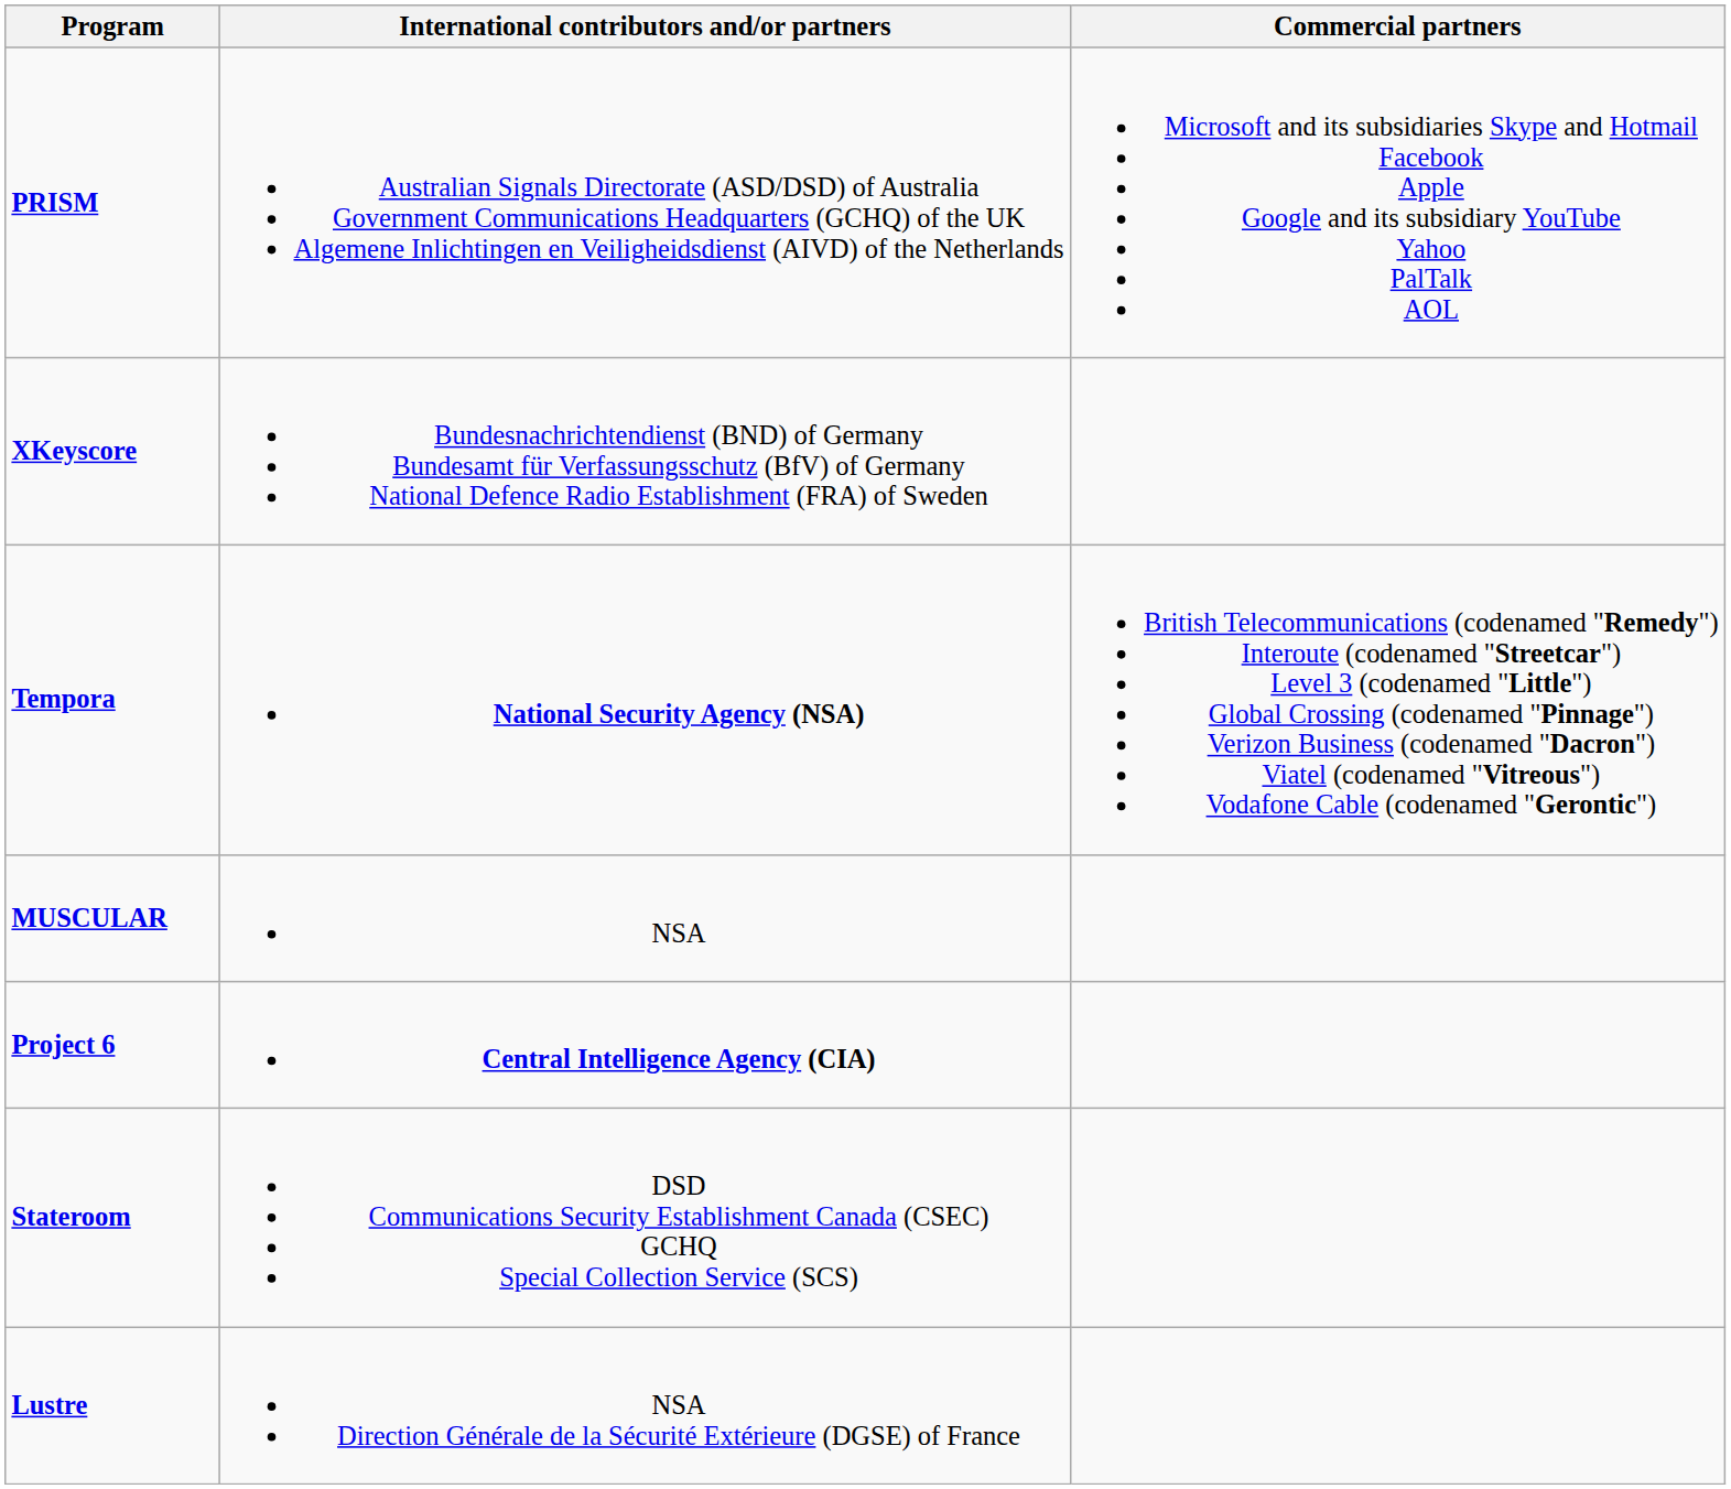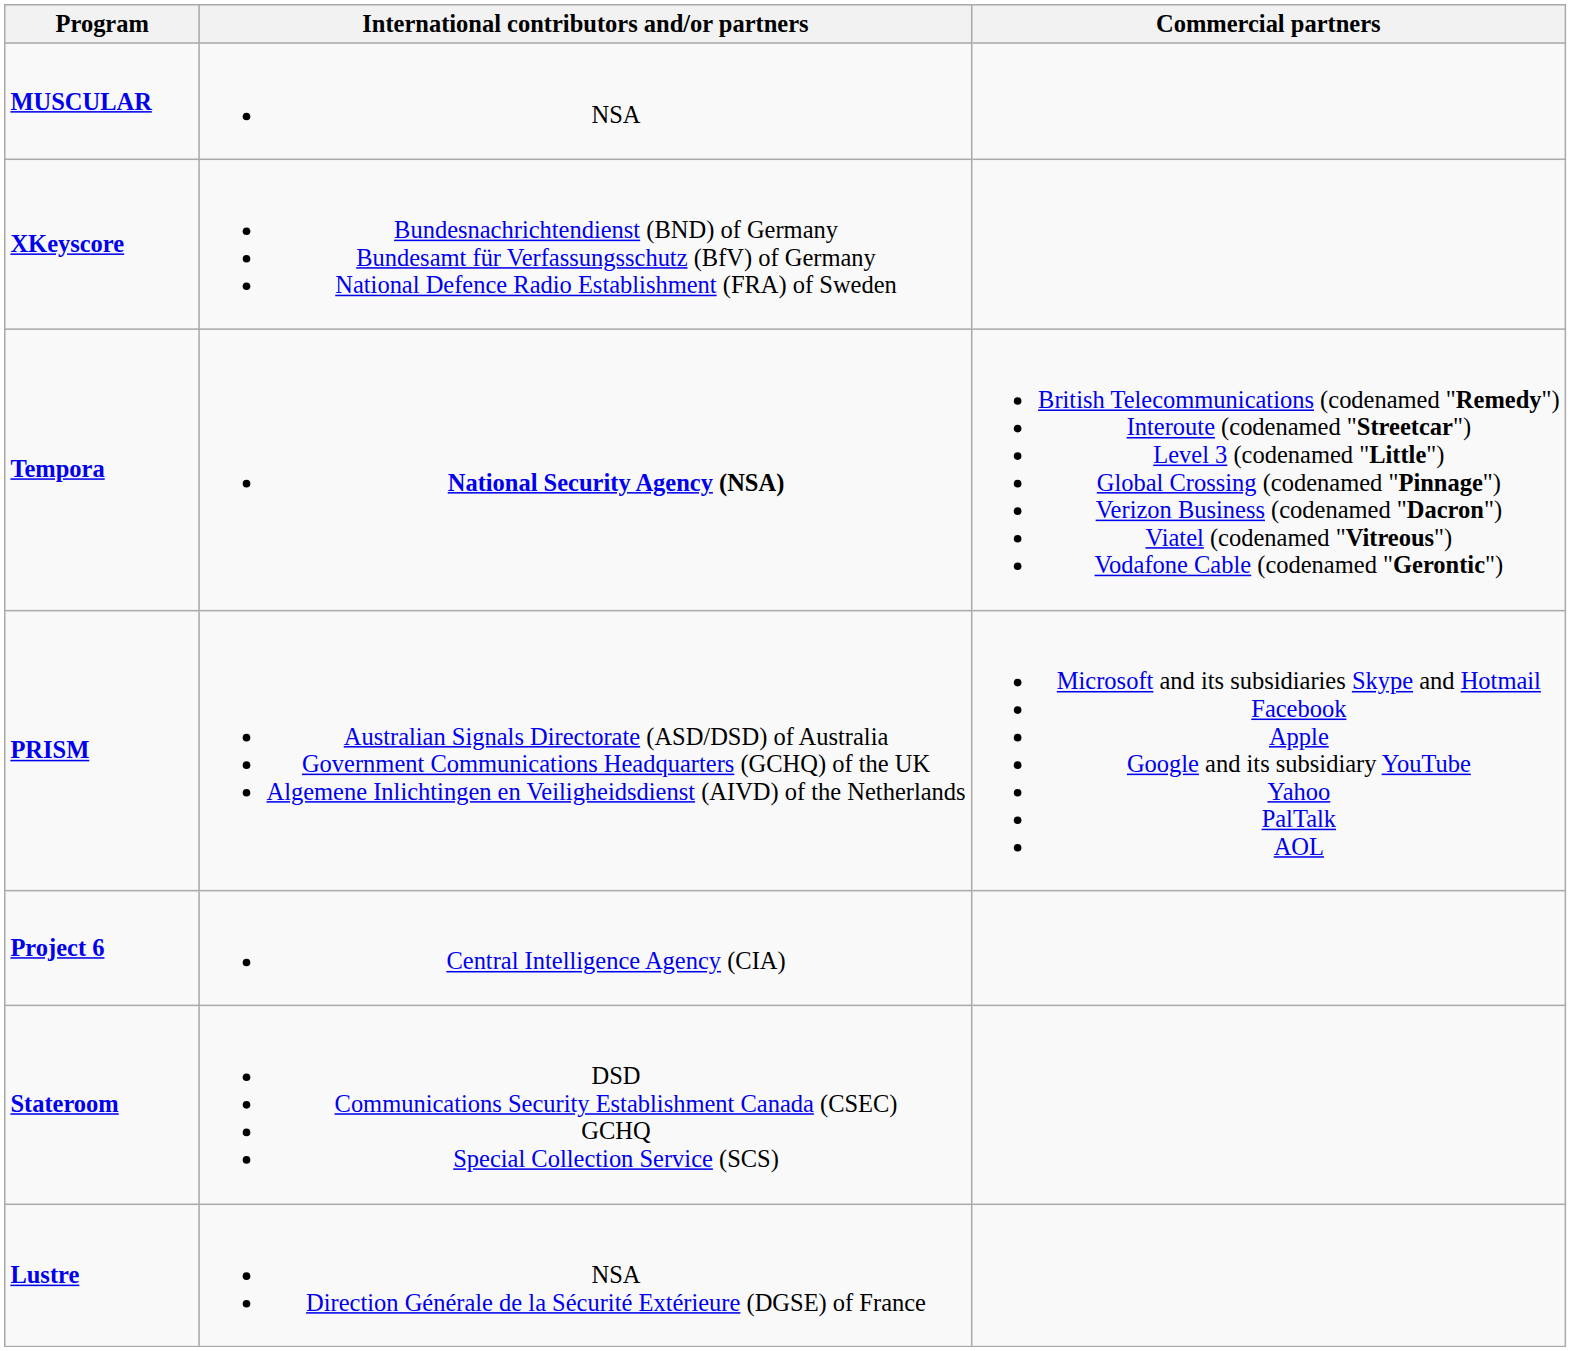 <table class="wikitable" style="text-align:center;">
 <tr>
 <th>Program</th>
 <th>International contributors and/or partners</th>
 <th>Commercial partners</th>
 </tr>
 <tr>
-<td style="text-align:left; width:120px;"> <strong><a href='#'>PRISM</a></strong></td>
-<td><br><ul><li> <a href='#'>Australian Signals Directorate</a> (ASD/DSD) of Australia</li><li> <a href='#'>Government Communications Headquarters</a> (GCHQ) of the UK</li><li> <a href='#'>Algemene Inlichtingen en Veiligheidsdienst</a> (AIVD) of the Netherlands</li></ul></td>
-<td><br><ul><li><a href='#'>Microsoft</a> and its subsidiaries <a href='#'>Skype</a> and <a href='#'>Hotmail</a></li><li><a href='#'>Facebook</a></li><li><a href='#'>Apple</a></li><li><a href='#'>Google</a> and its subsidiary <a href='#'>YouTube</a></li><li><a href='#'>Yahoo</a></li><li><a href='#'>PalTalk</a></li><li><a href='#'>AOL</a></li></ul></td>
+<td style="text-align:left;"> <strong><a href='#'>MUSCULAR</a></strong></td>
+<td><br><ul><li> NSA</li></ul></td>
+<td></td>
 </tr>
 <tr>
 <td align="left"> <strong><a href='#'>XKeyscore</a></strong></td>
 <td><br><ul><li> <a href='#'>Bundesnachrichtendienst</a> (BND) of Germany</li><li> <a href='#'>Bundesamt für Verfassungsschutz</a> (BfV) of Germany</li><li> <a href='#'>National Defence Radio Establishment</a> (FRA) of Sweden</li></ul></td>
 <td></td>
 </tr>
 <tr>
 <td align="left"> <strong><a href='#'>Tempora</a></strong></td>
 <td><strong><br><ul><li> <a href='#'>National Security Agency</a> (NSA)</li></ul></strong></td>
 <td><br><ul><li><a href='#'>British Telecommunications</a> (codenamed "<strong>Remedy</strong>")</li><li><a href='#'>Interoute</a> (codenamed "<strong>Streetcar</strong>")</li><li><a href='#'>Level 3</a> (codenamed "<strong>Little</strong>")</li><li><a href='#'>Global Crossing</a> (codenamed "<strong>Pinnage</strong>")</li><li><a href='#'>Verizon Business</a> (codenamed "<strong>Dacron</strong>")</li><li><a href='#'>Viatel</a> (codenamed "<strong>Vitreous</strong>")</li><li><a href='#'>Vodafone Cable</a> (codenamed "<strong>Gerontic</strong>")</li></ul></td>
 </tr>
 <tr>
-<td style="text-align:left;"> <strong><a href='#'>MUSCULAR</a></strong></td>
-<td><br><ul><li> NSA</li></ul></td>
-<td></td>
+<td style="text-align:left; width:120px;"> <strong><a href='#'>PRISM</a></strong></td>
+<td><br><ul><li> <a href='#'>Australian Signals Directorate</a> (ASD/DSD) of Australia</li><li> <a href='#'>Government Communications Headquarters</a> (GCHQ) of the UK</li><li> <a href='#'>Algemene Inlichtingen en Veiligheidsdienst</a> (AIVD) of the Netherlands</li></ul></td>
+<td><br><ul><li><a href='#'>Microsoft</a> and its subsidiaries <a href='#'>Skype</a> and <a href='#'>Hotmail</a></li><li><a href='#'>Facebook</a></li><li><a href='#'>Apple</a></li><li><a href='#'>Google</a> and its subsidiary <a href='#'>YouTube</a></li><li><a href='#'>Yahoo</a></li><li><a href='#'>PalTalk</a></li><li><a href='#'>AOL</a></li></ul></td>
 </tr>
 <tr>
 <td style="text-align:left;"> <strong><a href='#'>Project 6</a></strong></td>
-<td><strong><br><ul><li> <a href='#'>Central Intelligence Agency</a> (CIA)</li></ul></strong></td>
+<td><br><ul><li> <a href='#'>Central Intelligence Agency</a> (CIA)</li></ul></td>
 <td></td>
 </tr>
 <tr>
 <td style="text-align:left;"><strong><a href='#'>Stateroom</a></strong></td>
 <td><br><ul><li> DSD</li><li> <a href='#'>Communications Security Establishment Canada</a> (CSEC)</li><li> GCHQ</li><li> <a href='#'>Special Collection Service</a> (SCS)</li></ul></td>
 <td></td>
 </tr>
 <tr>
 <td align="left"><strong><a href='#'>Lustre</a></strong></td>
 <td><br><ul><li> NSA</li><li> <a href='#'>Direction Générale de la Sécurité Extérieure</a> (DGSE) of France</li></ul></td>
 <td></td>
 </tr>
 </table>
